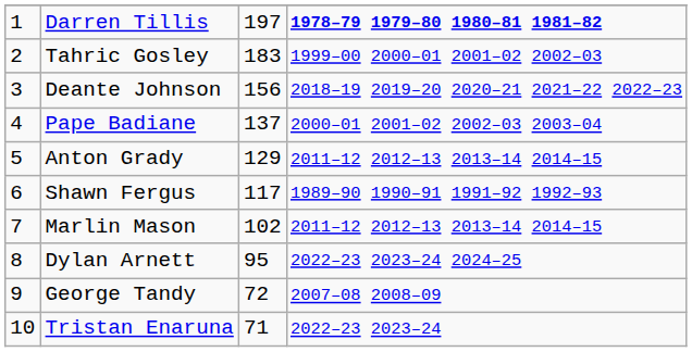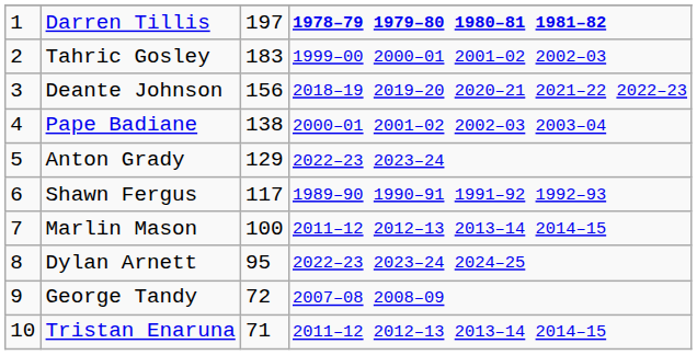 <table class="wikitable">
 <tr>
 </tr>
 <tr>
 <td>1</td>
 <td><a href='#'>Darren Tillis</a></td>
 <td>197</td>
 <td style="font-size:80%;"><strong><a href='#'>1978–79</a> <a href='#'>1979–80</a> <a href='#'>1980–81</a> <a href='#'>1981–82</a></strong></td>
 </tr>
 <tr>
 <td>2</td>
 <td>Tahric Gosley</td>
 <td>183</td>
 <td style="font-size:80%;"><a href='#'>1999–00</a> <a href='#'>2000–01</a> <a href='#'>2001–02</a> <a href='#'>2002–03</a></td>
 </tr>
 <tr>
 <td>3</td>
 <td>Deante Johnson</td>
 <td>156</td>
 <td style="font-size:80%;"><a href='#'>2018–19</a> <a href='#'>2019–20</a> <a href='#'>2020–21</a> <a href='#'>2021–22</a> <a href='#'>2022–23</a></td>
 </tr>
 <tr>
 <td>4</td>
 <td><a href='#'>Pape Badiane</a></td>
-<td>137</td>
+<td>138</td>
 <td style="font-size:80%;"><a href='#'>2000–01</a> <a href='#'>2001–02</a> <a href='#'>2002–03</a> <a href='#'>2003–04</a></td>
 </tr>
 <tr>
 <td>5</td>
 <td>Anton Grady</td>
 <td>129</td>
-<td style="font-size:80%;"><a href='#'>2011–12</a> <a href='#'>2012–13</a> <a href='#'>2013–14</a> <a href='#'>2014–15</a></td>
+<td style="font-size:80%;"><a href='#'>2022–23</a> <a href='#'>2023–24</a></td>
 </tr>
 <tr>
 <td>6</td>
 <td>Shawn Fergus</td>
 <td>117</td>
 <td style="font-size:80%;"><a href='#'>1989–90</a> <a href='#'>1990–91</a> <a href='#'>1991–92</a> <a href='#'>1992–93</a></td>
 </tr>
 <tr>
 <td>7</td>
 <td>Marlin Mason</td>
-<td>102</td>
+<td>100</td>
 <td style="font-size:80%;"><a href='#'>2011–12</a> <a href='#'>2012–13</a> <a href='#'>2013–14</a> <a href='#'>2014–15</a></td>
 </tr>
 <tr>
 <td>8</td>
 <td>Dylan Arnett</td>
 <td>95</td>
 <td style="font-size:80%;"><a href='#'>2022–23</a> <a href='#'>2023–24</a> <a href='#'>2024–25</a></td>
 </tr>
 <tr>
 <td>9</td>
 <td>George Tandy</td>
 <td>72</td>
 <td style="font-size:80%;"><a href='#'>2007–08</a> <a href='#'>2008–09</a></td>
 </tr>
 <tr>
 <td>10</td>
 <td><a href='#'>Tristan Enaruna</a></td>
 <td>71</td>
-<td style="font-size:80%;"><a href='#'>2022–23</a> <a href='#'>2023–24</a></td>
+<td style="font-size:80%;"><a href='#'>2011–12</a> <a href='#'>2012–13</a> <a href='#'>2013–14</a> <a href='#'>2014–15</a></td>
 </tr>
 </table>
